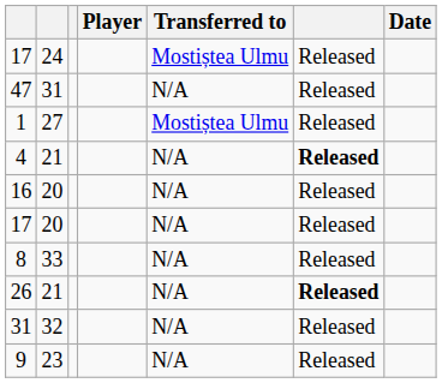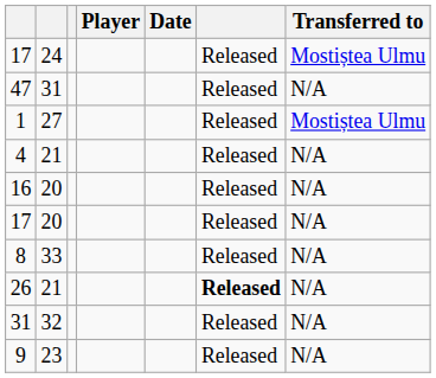 <table class="wikitable plainrowheaders sortable">
 <tr>
 <th></th>
 <th></th>
 <th></th>
 <th scope=col>Player</th>
+<th scope=col>Date</th>
+<th></th>
 <th>Transferred to</th>
-<th></th>
-<th scope=col>Date</th>
 </tr>
 <tr>
 <td align=center>17</td>
 <td align=center>24</td>
 <td align=center></td>
 <td></td>
+<td></td>
+<td>Released</td>
 <td><a href='#'>Mostiștea Ulmu</a></td>
-<td>Released</td>
-<td></td>
 </tr>
 <tr>
 <td align=center>47</td>
 <td align=center>31</td>
 <td align=center></td>
 <td></td>
+<td></td>
+<td>Released</td>
 <td>N/A</td>
-<td>Released</td>
-<td></td>
 </tr>
 <tr>
 <td align=center>1</td>
 <td align=center>27</td>
 <td align=center></td>
 <td></td>
+<td></td>
+<td>Released</td>
 <td><a href='#'>Mostiștea Ulmu</a></td>
-<td>Released</td>
-<td></td>
 </tr>
 <tr>
 <td align=center>4</td>
 <td align=center>21</td>
 <td align=center></td>
 <td></td>
+<td></td>
+<td>Released</td>
 <td>N/A</td>
-<td><strong>Released</strong></td>
-<td></td>
 </tr>
 <tr>
 <td align=center>16</td>
 <td align=center>20</td>
 <td align=center></td>
 <td></td>
+<td></td>
+<td>Released</td>
 <td>N/A</td>
-<td>Released</td>
-<td></td>
 </tr>
 <tr>
 <td align=center>17</td>
 <td align=center>20</td>
 <td align=center></td>
 <td></td>
+<td></td>
+<td>Released</td>
 <td>N/A</td>
-<td>Released</td>
-<td></td>
 </tr>
 <tr>
 <td align=center>8</td>
 <td align=center>33</td>
 <td align=center></td>
 <td></td>
+<td></td>
+<td>Released</td>
 <td>N/A</td>
-<td>Released</td>
-<td></td>
 </tr>
 <tr>
 <td align=center>26</td>
 <td align=center>21</td>
 <td align=center></td>
 <td></td>
+<td></td>
+<td><strong>Released</strong></td>
 <td>N/A</td>
-<td><strong>Released</strong></td>
-<td></td>
 </tr>
 <tr>
 <td align=center>31</td>
 <td align=center>32</td>
 <td align=center></td>
 <td></td>
+<td></td>
+<td>Released</td>
 <td>N/A</td>
-<td>Released</td>
-<td></td>
 </tr>
 <tr>
 <td align=center>9</td>
 <td align=center>23</td>
 <td align=center></td>
 <td></td>
+<td></td>
+<td>Released</td>
 <td>N/A</td>
-<td>Released</td>
-<td></td>
 </tr>
 </table>
